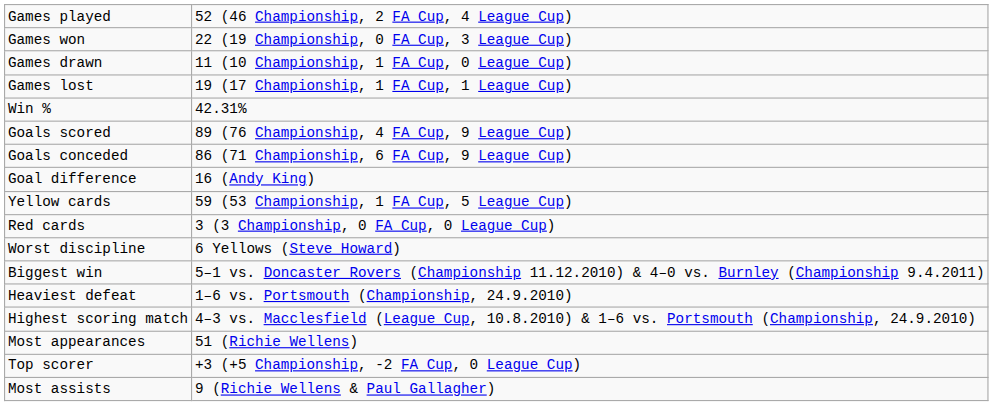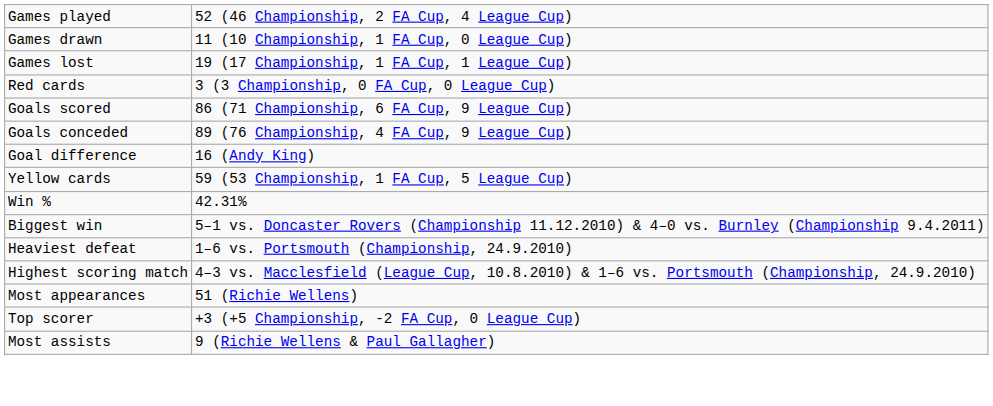 <table class="wikitable"  class= style="text-align:left; font-size:95%">
 <tr>
 <td>Games played</td>
 <td>52 (46 <a href='#'>Championship</a>, 2 <a href='#'>FA Cup</a>, 4 <a href='#'>League Cup</a>)</td>
-</tr>
-<tr>
-<td>Games won</td>
-<td>22 (19 <a href='#'>Championship</a>, 0 <a href='#'>FA Cup</a>, 3 <a href='#'>League Cup</a>)</td>
 </tr>
 <tr>
 <td>Games drawn</td>
 <td>11 (10 <a href='#'>Championship</a>, 1 <a href='#'>FA Cup</a>, 0 <a href='#'>League Cup</a>)</td>
 </tr>
 <tr>
 <td>Games lost</td>
 <td>19 (17 <a href='#'>Championship</a>, 1 <a href='#'>FA Cup</a>, 1 <a href='#'>League Cup</a>)</td>
 </tr>
 <tr>
-<td>Win %</td>
-<td>42.31%</td>
+<td>Red cards</td>
+<td>3 (3 <a href='#'>Championship</a>, 0 <a href='#'>FA Cup</a>, 0 <a href='#'>League Cup</a>)</td>
 </tr>
 <tr>
 <td>Goals scored</td>
-<td>89 (76 <a href='#'>Championship</a>, 4 <a href='#'>FA Cup</a>, 9 <a href='#'>League Cup</a>)</td>
+<td>86 (71 <a href='#'>Championship</a>, 6 <a href='#'>FA Cup</a>, 9 <a href='#'>League Cup</a>)</td>
 </tr>
 <tr>
 <td>Goals conceded</td>
-<td>86 (71 <a href='#'>Championship</a>, 6 <a href='#'>FA Cup</a>, 9 <a href='#'>League Cup</a>)</td>
+<td>89 (76 <a href='#'>Championship</a>, 4 <a href='#'>FA Cup</a>, 9 <a href='#'>League Cup</a>)</td>
 </tr>
 <tr>
 <td>Goal difference</td>
 <td>16 (<a href='#'>Andy King</a>)</td>
 </tr>
 <tr>
 <td>Yellow cards</td>
 <td>59 (53 <a href='#'>Championship</a>, 1 <a href='#'>FA Cup</a>, 5 <a href='#'>League Cup</a>)</td>
 </tr>
 <tr>
-<td>Red cards</td>
-<td>3 (3 <a href='#'>Championship</a>, 0 <a href='#'>FA Cup</a>, 0 <a href='#'>League Cup</a>)</td>
-</tr>
-<tr>
-<td>Worst discipline</td>
-<td>6 Yellows (<a href='#'>Steve Howard</a>)</td>
+<td>Win %</td>
+<td>42.31%</td>
 </tr>
 <tr>
 <td>Biggest win</td>
 <td>5–1 vs. <a href='#'>Doncaster Rovers</a> (<a href='#'>Championship</a> 11.12.2010) & 4–0 vs. <a href='#'>Burnley</a> (<a href='#'>Championship</a> 9.4.2011)</td>
 </tr>
 <tr>
 <td>Heaviest defeat</td>
 <td>1–6 vs. <a href='#'>Portsmouth</a> (<a href='#'>Championship</a>, 24.9.2010)</td>
 </tr>
 <tr>
 <td>Highest scoring match</td>
 <td>4–3 vs. <a href='#'>Macclesfield</a> (<a href='#'>League Cup</a>, 10.8.2010)  &  1–6 vs. <a href='#'>Portsmouth</a> (<a href='#'>Championship</a>, 24.9.2010)</td>
 </tr>
 <tr>
 <td>Most appearances</td>
 <td>51 (<a href='#'>Richie Wellens</a>)</td>
 </tr>
 <tr>
 <td>Top scorer</td>
 <td>+3 (+5 <a href='#'>Championship</a>, -2 <a href='#'>FA Cup</a>, 0 <a href='#'>League Cup</a>)</td>
 </tr>
 <tr>
 <td>Most assists</td>
 <td>9 (<a href='#'>Richie Wellens</a> & <a href='#'>Paul Gallagher</a>)</td>
 </tr>
 </table>
